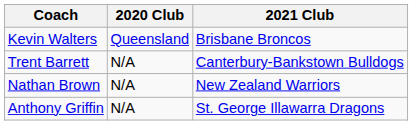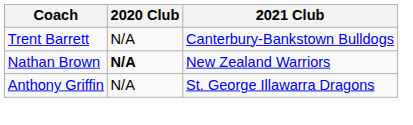 <table class="wikitable sortable">
 <tr>
 <th>Coach</th>
 <th>2020 Club</th>
 <th>2021 Club</th>
-</tr>
-<tr>
-<td><a href='#'>Kevin Walters</a></td>
-<td> <a href='#'>Queensland</a></td>
-<td> <a href='#'>Brisbane Broncos</a></td>
 </tr>
 <tr>
 <td><a href='#'>Trent Barrett</a></td>
 <td>N/A</td>
 <td> <a href='#'>Canterbury-Bankstown Bulldogs</a></td>
 </tr>
 <tr>
 <td><a href='#'>Nathan Brown</a></td>
-<td>N/A</td>
+<td><strong>N/A</strong></td>
 <td> <a href='#'>New Zealand Warriors</a></td>
 </tr>
 <tr>
 <td><a href='#'>Anthony Griffin</a></td>
 <td>N/A</td>
 <td> <a href='#'>St. George Illawarra Dragons</a></td>
 </tr>
 </table>
